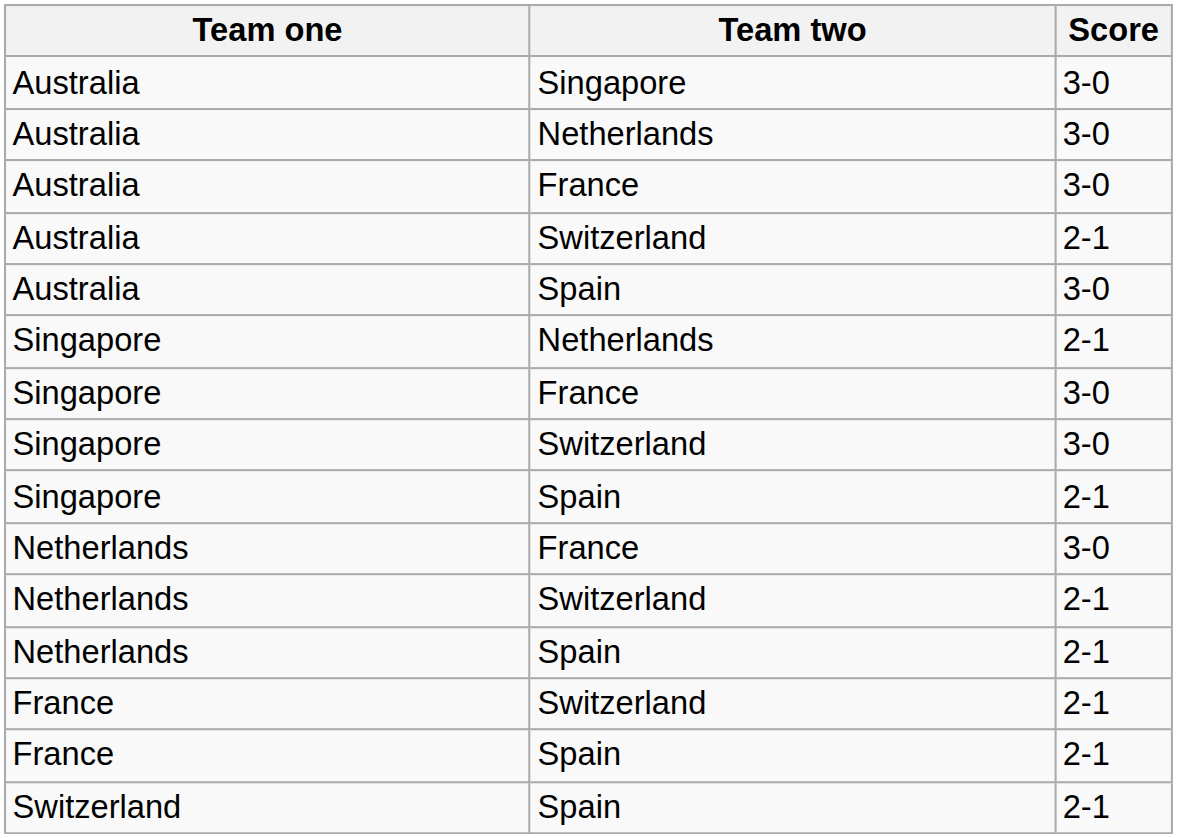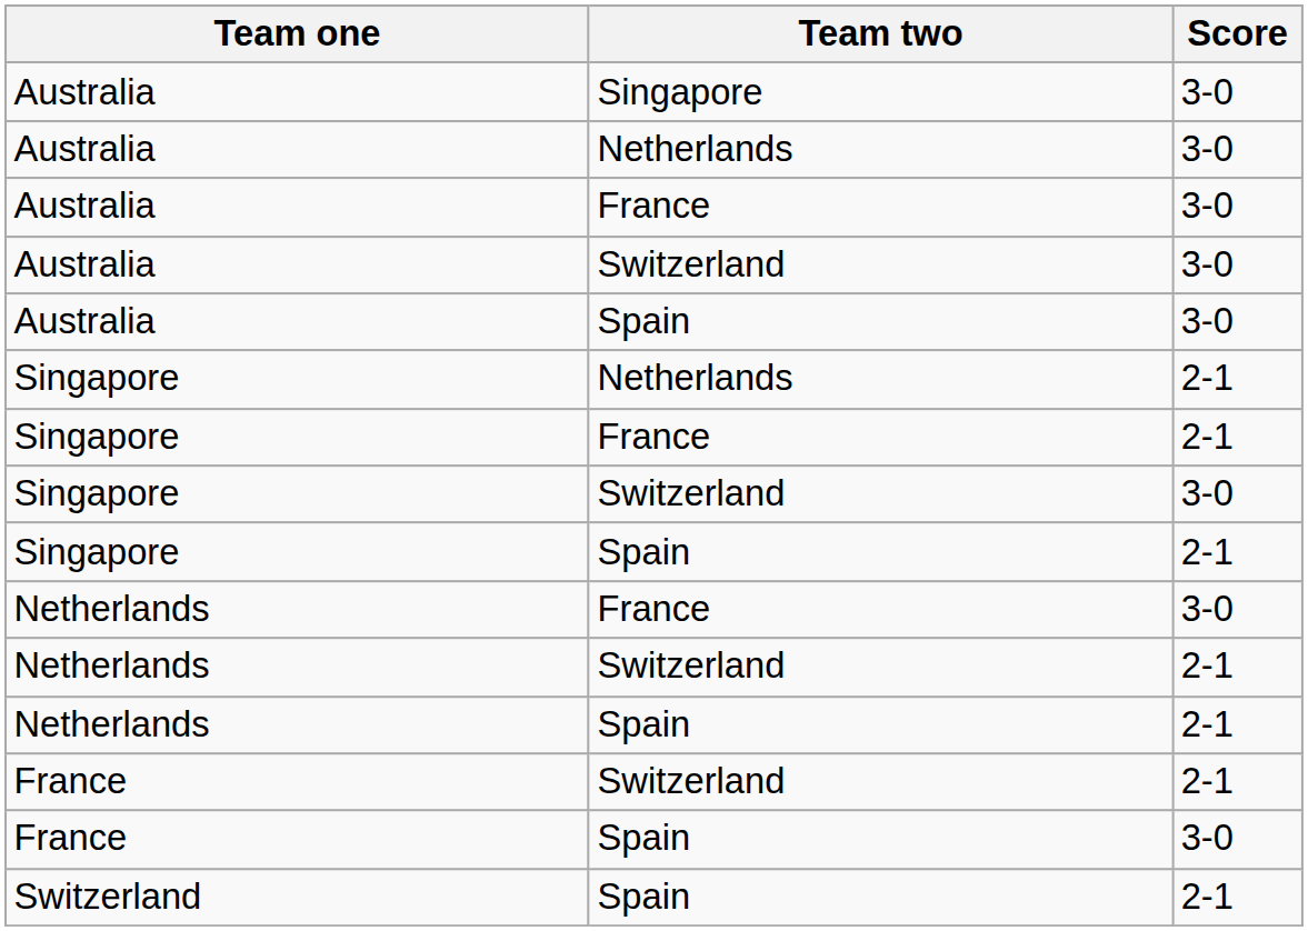 <table class="wikitable">
 <tr>
 <th width=250>Team one</th>
 <th width=250>Team two</th>
 <th width=50>Score</th>
 </tr>
 <tr>
 <td> Australia</td>
 <td> Singapore</td>
 <td>3-0</td>
 </tr>
 <tr>
 <td> Australia</td>
 <td> Netherlands</td>
 <td>3-0</td>
 </tr>
 <tr>
 <td> Australia</td>
 <td> France</td>
 <td>3-0</td>
 </tr>
 <tr>
 <td> Australia</td>
 <td> Switzerland</td>
-<td>2-1</td>
+<td>3-0</td>
 </tr>
 <tr>
 <td> Australia</td>
 <td> Spain</td>
 <td>3-0</td>
 </tr>
 <tr>
 <td> Singapore</td>
 <td> Netherlands</td>
 <td>2-1</td>
 </tr>
 <tr>
 <td> Singapore</td>
 <td> France</td>
-<td>3-0</td>
+<td>2-1</td>
 </tr>
 <tr>
 <td> Singapore</td>
 <td> Switzerland</td>
 <td>3-0</td>
 </tr>
 <tr>
 <td> Singapore</td>
 <td> Spain</td>
 <td>2-1</td>
 </tr>
 <tr>
 <td> Netherlands</td>
 <td> France</td>
 <td>3-0</td>
 </tr>
 <tr>
 <td> Netherlands</td>
 <td> Switzerland</td>
 <td>2-1</td>
 </tr>
 <tr>
 <td> Netherlands</td>
 <td> Spain</td>
 <td>2-1</td>
 </tr>
 <tr>
 <td> France</td>
 <td> Switzerland</td>
 <td>2-1</td>
 </tr>
 <tr>
 <td> France</td>
 <td> Spain</td>
-<td>2-1</td>
+<td>3-0</td>
 </tr>
 <tr>
 <td> Switzerland</td>
 <td> Spain</td>
 <td>2-1</td>
 </tr>
 </table>
